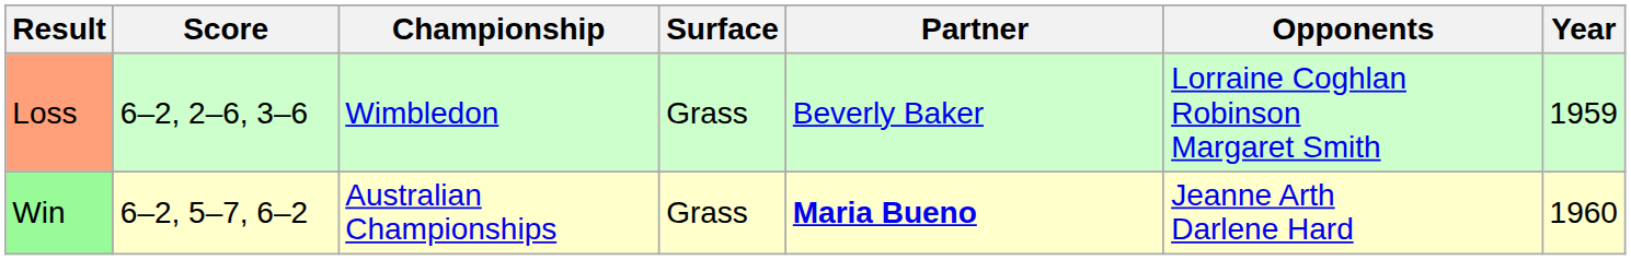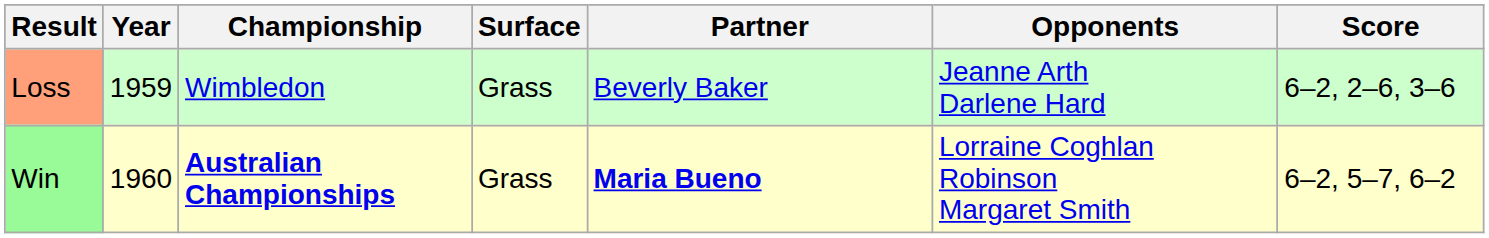 <table class="sortable wikitable">
 <tr>
 <th style="width:40px">Result</th>
-<th style="width:110px" class="unsortable">Score</th>
+<th style="width:35px">Year</th>
 <th style="width:160px">Championship</th>
 <th style="width:50px">Surface</th>
 <th style="width:190px">Partner</th>
 <th style="width:190px">Opponents</th>
-<th style="width:35px">Year</th>
+<th style="width:110px" class="unsortable">Score</th>
 </tr>
 <tr style="background:#cfc;">
 <td style="background:#ffa07a;">Loss</td>
-<td>6–2, 2–6, 3–6</td>
+<td>1959</td>
 <td><a href='#'>Wimbledon</a></td>
 <td>Grass</td>
 <td> <a href='#'>Beverly Baker</a></td>
-<td> <a href='#'>Lorraine Coghlan Robinson</a><br>  <a href='#'>Margaret Smith</a></td>
-<td>1959</td>
+<td> <a href='#'>Jeanne Arth</a><br> <a href='#'>Darlene Hard</a></td>
+<td>6–2, 2–6, 3–6</td>
 </tr>
 <tr style="background:#ffc;">
 <td style="background:#98fb98;">Win</td>
-<td>6–2, 5–7, 6–2</td>
-<td><a href='#'>Australian Championships</a></td>
+<td>1960</td>
+<td><strong><a href='#'>Australian Championships</a></strong></td>
 <td>Grass</td>
 <td><strong> <a href='#'>Maria Bueno</a></strong></td>
-<td> <a href='#'>Jeanne Arth</a><br> <a href='#'>Darlene Hard</a></td>
-<td>1960</td>
+<td> <a href='#'>Lorraine Coghlan Robinson</a><br>  <a href='#'>Margaret Smith</a></td>
+<td>6–2, 5–7, 6–2</td>
 </tr>
 </table>
